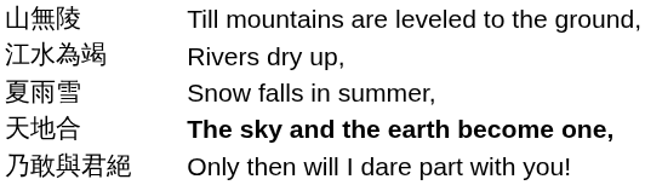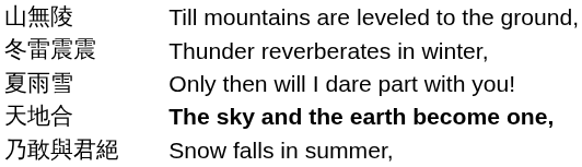 <table border="0" cellpadding="0" style="margin:1em auto;">
 <tr>
 <td></td>
 <td width="30pt"></td>
 <td></td>
 </tr>
 <tr>
 <td>山無陵</td>
 <td></td>
 <td>Till mountains are leveled to the ground,</td>
 </tr>
 <tr>
-<td>江水為竭</td>
+<td>冬雷震震</td>
 <td></td>
-<td>Rivers dry up,</td>
+<td>Thunder reverberates in winter,</td>
 </tr>
 <tr>
 <td>夏雨雪</td>
 <td></td>
-<td>Snow falls in summer,</td>
+<td>Only then will I dare part with you!</td>
 </tr>
 <tr>
 <td>天地合</td>
 <td></td>
 <td><strong>The sky and the earth become one,</strong></td>
 </tr>
 <tr>
 <td>乃敢與君絕</td>
 <td></td>
-<td>Only then will I dare part with you!</td>
+<td>Snow falls in summer,</td>
 </tr>
 </table>
